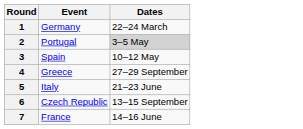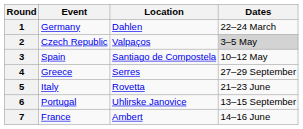 <table class="wikitable" style="font-size: 90%">
 <tr>
 <th>Round</th>
 <th>Event</th>
+<th>Location</th>
 <th>Dates</th>
 </tr>
 <tr>
 <th>1</th>
 <td> <a href='#'>Germany</a></td>
+<td><a href='#'>Dahlen</a></td>
 <td>22–24 March</td>
 </tr>
 <tr>
 <th>2</th>
-<td> <a href='#'>Portugal</a></td>
+<td> <a href='#'>Czech Republic</a></td>
+<td><a href='#'>Valpaços</a></td>
 <td style="background: lightgrey;">3–5 May</td>
 </tr>
 <tr>
 <th>3</th>
 <td> <a href='#'>Spain</a></td>
+<td><a href='#'>Santiago de Compostela</a></td>
 <td>10–12 May</td>
 </tr>
 <tr>
 <th>4</th>
 <td> <a href='#'>Greece</a></td>
+<td><a href='#'>Serres</a></td>
 <td>27–29 September</td>
 </tr>
 <tr>
 <th>5</th>
 <td> <a href='#'>Italy</a></td>
+<td><a href='#'>Rovetta</a></td>
 <td>21–23 June</td>
 </tr>
 <tr>
 <th>6</th>
-<td> <a href='#'>Czech Republic</a></td>
+<td> <a href='#'>Portugal</a></td>
+<td><a href='#'>Uhlirske Janovice</a></td>
 <td>13–15 September</td>
 </tr>
 <tr>
 <th>7</th>
 <td> <a href='#'>France</a></td>
+<td><a href='#'>Ambert</a></td>
 <td>14–16 June</td>
 </tr>
 </table>
